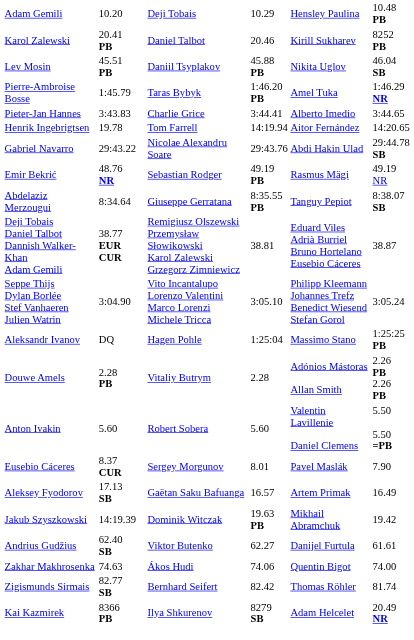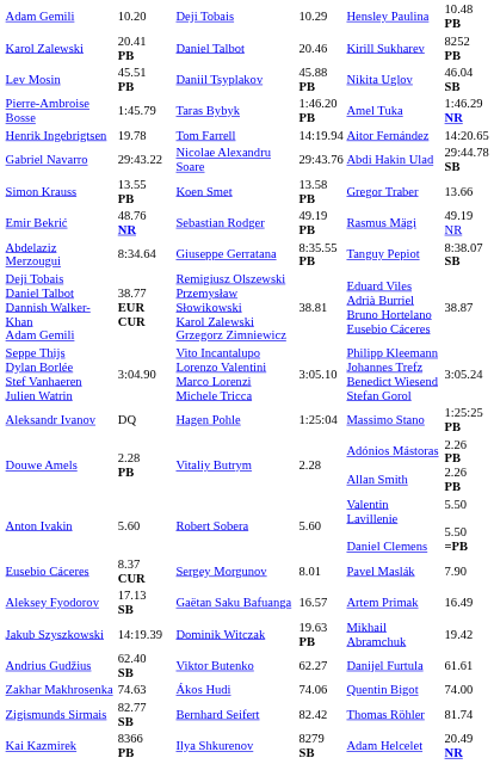 <table>
 <tr>
 <td></td>
 <td><a href='#'>Adam Gemili</a><br></td>
 <td>10.20</td>
 <td><a href='#'>Deji Tobais</a><br></td>
 <td>10.29</td>
 <td><a href='#'>Hensley Paulina</a><br></td>
 <td>10.48<br><strong>PB</strong></td>
 </tr>
 <tr>
 <td></td>
 <td><a href='#'>Karol Zalewski</a><br></td>
 <td>20.41<br><strong>PB</strong></td>
 <td><a href='#'>Daniel Talbot</a><br></td>
 <td>20.46</td>
 <td><a href='#'>Kirill Sukharev</a><br></td>
 <td>8252<br><strong>PB</strong></td>
 </tr>
 <tr>
 <td></td>
 <td><a href='#'>Lev Mosin</a><br></td>
 <td>45.51<br><strong>PB</strong></td>
 <td><a href='#'>Daniil Tsyplakov</a><br></td>
 <td>45.88<br><strong>PB</strong></td>
 <td><a href='#'>Nikita Uglov</a><br></td>
 <td>46.04<br><strong>SB</strong></td>
 </tr>
 <tr>
 <td></td>
 <td><a href='#'>Pierre-Ambroise Bosse</a><br></td>
 <td>1:45.79</td>
 <td><a href='#'>Taras Bybyk</a><br></td>
 <td>1:46.20<br><strong>PB</strong></td>
 <td><a href='#'>Amel Tuka</a><br></td>
 <td>1:46.29<br><strong><a href='#'>NR</a></strong></td>
 </tr>
 <tr>
 <td></td>
-<td><a href='#'>Pieter-Jan Hannes</a><br></td>
-<td>3:43.83</td>
-<td><a href='#'>Charlie Grice</a><br></td>
-<td>3:44.41</td>
-<td><a href='#'>Alberto Imedio</a><br></td>
-<td>3:44.65</td>
-</tr>
-<tr>
-<td></td>
 <td><a href='#'>Henrik Ingebrigtsen</a><br></td>
 <td>19.78</td>
 <td><a href='#'>Tom Farrell</a><br></td>
 <td>14:19.94</td>
 <td><a href='#'>Aitor Fernández</a><br></td>
 <td>14:20.65</td>
 </tr>
 <tr>
 <td></td>
 <td><a href='#'>Gabriel Navarro</a><br></td>
 <td>29:43.22</td>
 <td><a href='#'>Nicolae Alexandru Soare</a><br></td>
 <td>29:43.76</td>
 <td><a href='#'>Abdi Hakin Ulad</a><br></td>
 <td>29:44.78<br><strong>SB</strong></td>
+</tr>
+<tr>
+<td></td>
+<td><a href='#'>Simon Krauss</a><br></td>
+<td>13.55<br><strong>PB</strong></td>
+<td><a href='#'>Koen Smet</a><br></td>
+<td>13.58<br><strong>PB</strong></td>
+<td><a href='#'>Gregor Traber</a><br></td>
+<td>13.66</td>
 </tr>
 <tr>
 <td></td>
 <td><a href='#'>Emir Bekrić</a><br></td>
 <td>48.76<br><strong><a href='#'>NR</a></strong></td>
 <td><a href='#'>Sebastian Rodger</a><br></td>
 <td>49.19<br><strong>PB</strong></td>
 <td><a href='#'>Rasmus Mägi</a><br></td>
 <td>49.19<br><a href='#'>NR</a></td>
 </tr>
 <tr>
 <td></td>
 <td><a href='#'>Abdelaziz Merzougui</a><br></td>
 <td>8:34.64</td>
 <td><a href='#'>Giuseppe Gerratana</a><br></td>
 <td>8:35.55<br><strong>PB</strong></td>
 <td><a href='#'>Tanguy Pepiot</a><br></td>
 <td>8:38.07<br><strong>SB</strong></td>
 </tr>
 <tr>
 <td></td>
 <td><a href='#'>Deji Tobais</a><br><a href='#'>Daniel Talbot</a><br><a href='#'>Dannish Walker-Khan</a><br><a href='#'>Adam Gemili</a><br></td>
 <td>38.77<br><strong>EUR</strong> <strong>CUR</strong></td>
 <td><a href='#'>Remigiusz Olszewski</a><br><a href='#'>Przemysław Słowikowski</a><br><a href='#'>Karol Zalewski</a><br><a href='#'>Grzegorz Zimniewicz</a><br></td>
 <td>38.81</td>
 <td><a href='#'>Eduard Viles</a><br><a href='#'>Adrià Burriel</a><br><a href='#'>Bruno Hortelano</a><br><a href='#'>Eusebio Cáceres</a><br></td>
 <td>38.87</td>
 </tr>
 <tr>
 <td></td>
 <td><a href='#'>Seppe Thijs</a><br><a href='#'>Dylan Borlée</a><br><a href='#'>Stef Vanhaeren</a><br><a href='#'>Julien Watrin</a><br></td>
 <td>3:04.90</td>
 <td><a href='#'>Vito Incantalupo</a><br><a href='#'>Lorenzo Valentini</a><br><a href='#'>Marco Lorenzi</a><br><a href='#'>Michele Tricca</a><br></td>
 <td>3:05.10</td>
 <td><a href='#'>Philipp Kleemann</a><br><a href='#'>Johannes Trefz</a><br><a href='#'>Benedict Wiesend</a><br><a href='#'>Stefan Gorol</a><br></td>
 <td>3:05.24</td>
 </tr>
 <tr>
 <td></td>
 <td><a href='#'>Aleksandr Ivanov</a><br></td>
 <td>DQ</td>
 <td><a href='#'>Hagen Pohle</a><br></td>
 <td>1:25:04</td>
 <td><a href='#'>Massimo Stano</a><br></td>
 <td>1:25:25<br><strong>PB</strong></td>
 </tr>
 <tr>
 <td></td>
 <td><a href='#'>Douwe Amels</a><br></td>
 <td>2.28<br><strong>PB</strong></td>
 <td><a href='#'>Vitaliy Butrym</a><br></td>
 <td>2.28</td>
 <td><a href='#'>Adónios Mástoras</a><br><br><a href='#'>Allan Smith</a><br></td>
 <td>2.26<br><strong>PB</strong><br>2.26<br><strong>PB</strong></td>
 </tr>
 <tr>
 <td></td>
 <td><a href='#'>Anton Ivakin</a><br></td>
 <td>5.60</td>
 <td><a href='#'>Robert Sobera</a><br></td>
 <td>5.60</td>
 <td><a href='#'>Valentin Lavillenie</a><br><br><a href='#'>Daniel Clemens</a><br></td>
 <td>5.50<br><br>5.50<br><strong>=PB</strong></td>
 </tr>
 <tr>
 <td></td>
 <td><a href='#'>Eusebio Cáceres</a><br></td>
 <td>8.37<br><strong>CUR</strong></td>
 <td><a href='#'>Sergey Morgunov</a><br></td>
 <td>8.01</td>
 <td><a href='#'>Pavel Maslák</a><br></td>
 <td>7.90</td>
 </tr>
 <tr>
 <td></td>
 <td><a href='#'>Aleksey Fyodorov</a><br></td>
 <td>17.13<br><strong>SB</strong></td>
 <td><a href='#'>Gaëtan Saku Bafuanga</a><br></td>
 <td>16.57</td>
 <td><a href='#'>Artem Primak</a><br></td>
 <td>16.49</td>
 </tr>
 <tr>
 <td></td>
 <td><a href='#'>Jakub Szyszkowski</a><br></td>
 <td>14:19.39</td>
 <td><a href='#'>Dominik Witczak</a><br></td>
 <td>19.63<br><strong>PB</strong></td>
 <td><a href='#'>Mikhail Abramchuk</a><br></td>
 <td>19.42</td>
 </tr>
 <tr>
 <td></td>
 <td><a href='#'>Andrius Gudžius</a><br></td>
 <td>62.40<br><strong>SB</strong></td>
 <td><a href='#'>Viktor Butenko</a><br></td>
 <td>62.27</td>
 <td><a href='#'>Danijel Furtula</a><br></td>
 <td>61.61</td>
 </tr>
 <tr>
 <td></td>
 <td><a href='#'>Zakhar Makhrosenka</a><br></td>
 <td>74.63</td>
 <td><a href='#'>Ákos Hudi</a><br></td>
 <td>74.06</td>
 <td><a href='#'>Quentin Bigot</a><br></td>
 <td>74.00</td>
 </tr>
 <tr>
 <td></td>
 <td><a href='#'>Zigismunds Sirmais</a><br></td>
 <td>82.77<br><strong>SB</strong></td>
 <td><a href='#'>Bernhard Seifert</a><br></td>
 <td>82.42</td>
 <td><a href='#'>Thomas Röhler</a><br></td>
 <td>81.74</td>
 </tr>
 <tr>
 <td></td>
 <td><a href='#'>Kai Kazmirek</a><br></td>
 <td>8366<br><strong>PB</strong></td>
 <td><a href='#'>Ilya Shkurenov</a><br></td>
 <td>8279<br><strong>SB</strong></td>
 <td><a href='#'>Adam Helcelet</a><br></td>
 <td>20.49<br><strong><a href='#'>NR</a></strong></td>
 </tr>
 </table>
